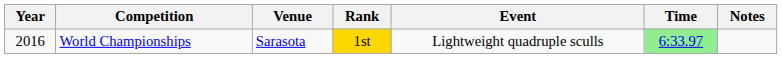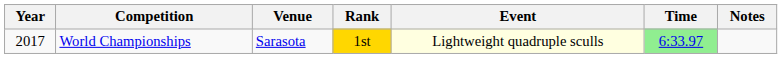 <table class="wikitable" width=60% style="font-size:90%; text-align:center;">
 <tr>
 <th>Year</th>
 <th>Competition</th>
 <th>Venue</th>
 <th>Rank</th>
 <th>Event</th>
 <th>Time</th>
 <th>Notes</th>
 </tr>
 <tr>
-<td rowspan=1>2016</td>
+<td rowspan=1>2017</td>
 <td align=left><a href='#'>World Championships</a></td>
 <td align=left> <a href='#'>Sarasota</a></td>
 <td bgcolor=gold>1st</td>
-<td>Lightweight quadruple sculls</td>
+<td style="background: lightyellow;">Lightweight quadruple sculls</td>
 <td style="background: lightgreen;"><a href='#'>6:33.97</a></td>
 <td></td>
 </tr>
 </table>
